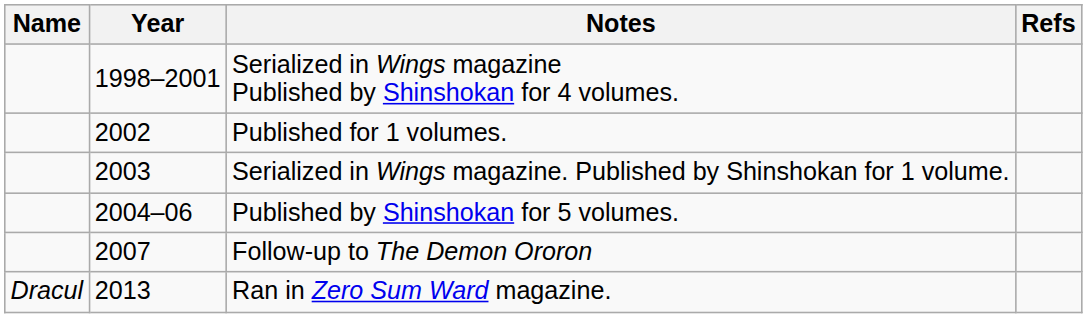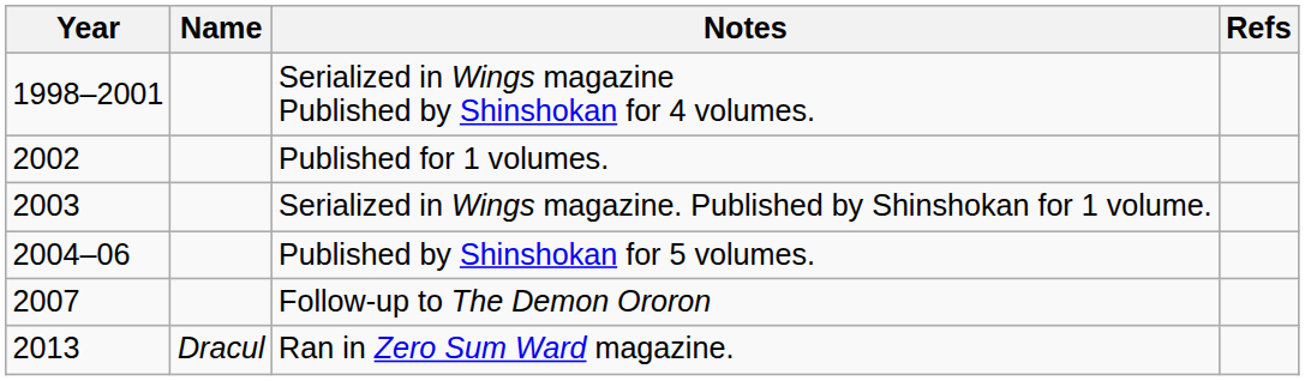 <table class="wikitable sortable">
 <tr>
+<th>Year</th>
 <th>Name</th>
-<th>Year</th>
 <th>Notes</th>
 <th>Refs</th>
 </tr>
 <tr>
+<td>1998–2001</td>
 <td></td>
-<td>1998–2001</td>
 <td>Serialized in <em>Wings</em> magazine<br>Published by <a href='#'>Shinshokan</a> for 4 volumes.</td>
 <td></td>
 </tr>
 <tr>
+<td>2002</td>
 <td></td>
-<td>2002</td>
 <td>Published for 1 volumes.</td>
 <td></td>
 </tr>
 <tr>
+<td>2003</td>
 <td></td>
-<td>2003</td>
 <td>Serialized in <em>Wings</em> magazine. Published by Shinshokan for 1 volume.</td>
 <td></td>
 </tr>
 <tr>
+<td>2004–06</td>
 <td></td>
-<td>2004–06</td>
 <td>Published by <a href='#'>Shinshokan</a> for 5 volumes.</td>
 <td></td>
 </tr>
 <tr>
+<td>2007</td>
 <td></td>
-<td>2007</td>
 <td>Follow-up to <em>The Demon Ororon</em></td>
 <td></td>
 </tr>
 <tr>
+<td>2013</td>
 <td><em>Dracul</em></td>
-<td>2013</td>
 <td>Ran in <em><a href='#'>Zero Sum Ward</a></em> magazine.</td>
 <td></td>
 </tr>
 </table>
